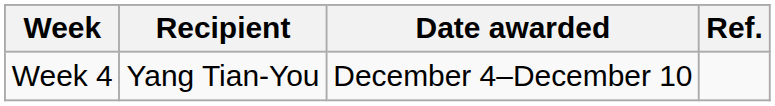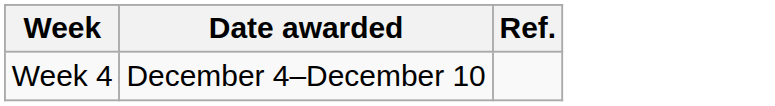 <table class="wikitable">
 <tr>
 <th>Week</th>
-<th>Recipient</th>
 <th>Date awarded</th>
 <th>Ref.</th>
 </tr>
 <tr>
 <td>Week 4</td>
-<td>Yang Tian-You</td>
 <td>December 4–December 10</td>
 <td></td>
 </tr>
 </table>
